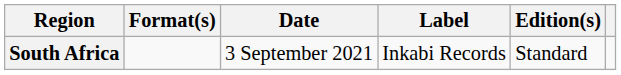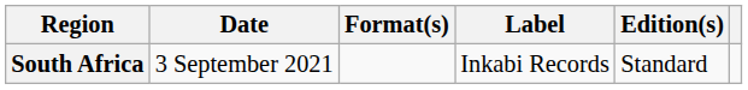 <table class="wikitable plainrowheaders">
 <tr>
 <th scope="col">Region</th>
+<th scope="col">Date</th>
 <th scope="col">Format(s)</th>
-<th scope="col">Date</th>
 <th scope="col">Label</th>
 <th scope="col">Edition(s)</th>
 <th scope="col"></th>
 </tr>
 <tr>
 <th scope="row">South Africa</th>
+<td>3  September  2021</td>
 <td></td>
-<td>3  September  2021</td>
 <td>Inkabi Records</td>
 <td>Standard</td>
 <td style="text-align:center;"></td>
 </tr>
 </table>
